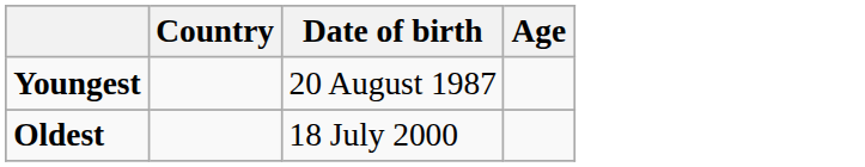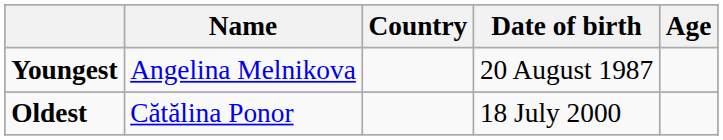 <table class="wikitable">
 <tr>
 <th></th>
+<th><strong>Name</strong></th>
 <th><strong>Country</strong></th>
 <th><strong>Date of birth</strong></th>
 <th><strong>Age</strong></th>
 </tr>
 <tr>
 <td><strong>Youngest</strong></td>
+<td><a href='#'>Angelina Melnikova</a></td>
 <td></td>
 <td>20 August 1987</td>
 <td></td>
 </tr>
 <tr>
 <td><strong>Oldest</strong></td>
+<td><a href='#'>Cătălina Ponor</a></td>
 <td></td>
 <td>18 July 2000</td>
 <td></td>
 </tr>
 </table>
